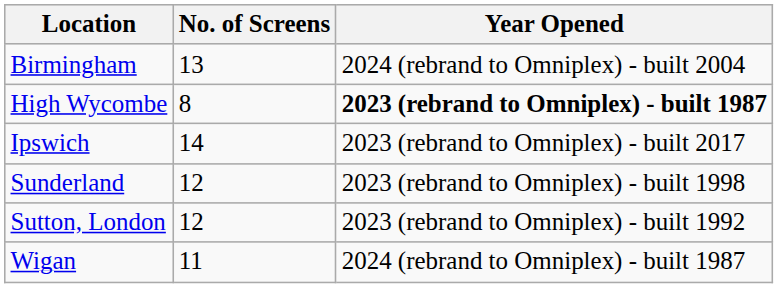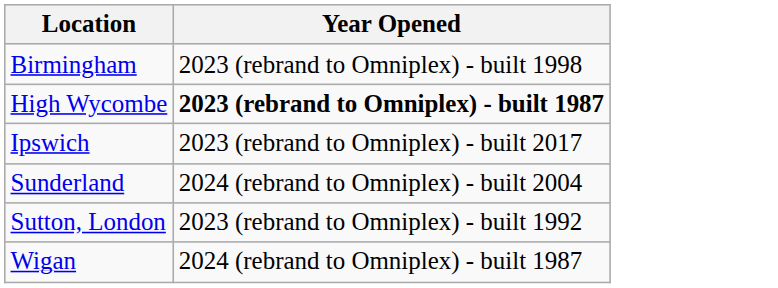 <table class="wikitable">
 <tr>
 <th>Location</th>
-<th>No. of Screens</th>
 <th>Year Opened</th>
 </tr>
 <tr>
 <td><a href='#'>Birmingham</a></td>
-<td>13</td>
-<td>2024 (rebrand to Omniplex) - built 2004 </td>
+<td>2023 (rebrand to Omniplex) - built 1998 </td>
 </tr>
 <tr>
 <td><a href='#'>High Wycombe</a></td>
-<td>8</td>
 <td><strong>2023 (rebrand to Omniplex) - built 1987</strong></td>
 </tr>
 <tr>
 <td><a href='#'>Ipswich</a></td>
-<td>14</td>
 <td>2023 (rebrand to Omniplex) - built 2017 </td>
 </tr>
 <tr>
 <td><a href='#'>Sunderland</a></td>
-<td>12</td>
-<td>2023 (rebrand to Omniplex) - built 1998 </td>
+<td>2024 (rebrand to Omniplex) - built 2004 </td>
 </tr>
 <tr>
 <td><a href='#'>Sutton, London</a></td>
-<td>12</td>
 <td>2023 (rebrand to Omniplex) - built 1992 </td>
 </tr>
 <tr>
 <td><a href='#'>Wigan</a></td>
-<td>11</td>
 <td>2024 (rebrand to Omniplex) - built 1987 </td>
 </tr>
 </table>
